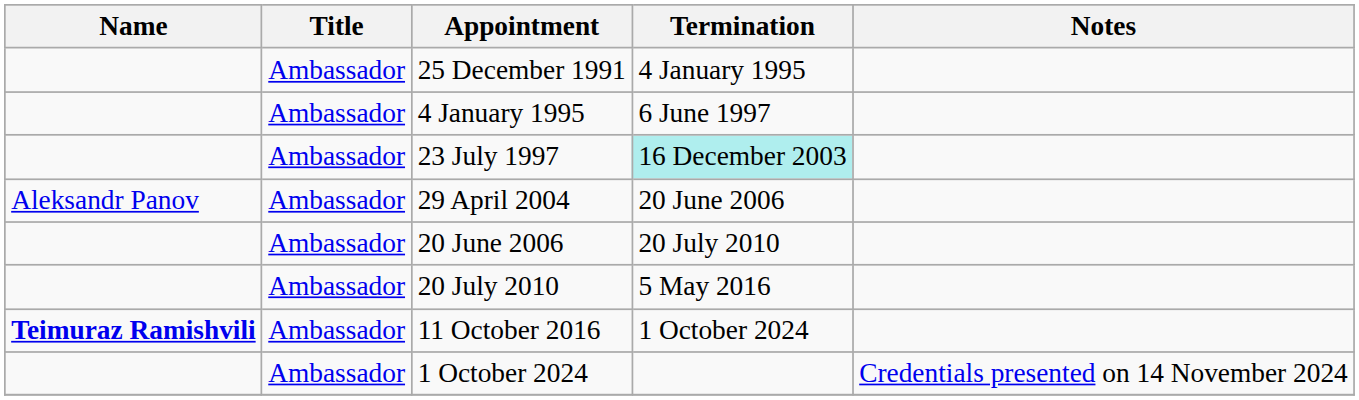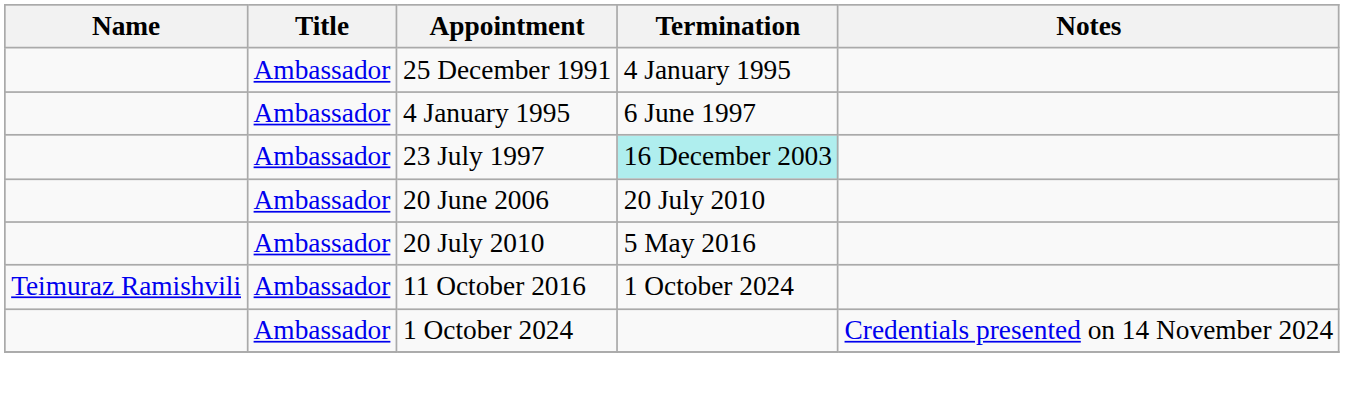 <table class="wikitable">
 <tr valign="middle">
 <th>Name</th>
 <th>Title</th>
 <th>Appointment</th>
 <th>Termination</th>
 <th>Notes</th>
 </tr>
 <tr>
 <td></td>
 <td><a href='#'>Ambassador</a></td>
 <td>25 December 1991</td>
 <td>4 January 1995</td>
 <td></td>
 </tr>
 <tr>
 <td></td>
 <td><a href='#'>Ambassador</a></td>
 <td>4 January 1995</td>
 <td>6 June 1997</td>
 <td></td>
 </tr>
 <tr>
 <td></td>
 <td><a href='#'>Ambassador</a></td>
 <td>23 July 1997</td>
 <td style="background: paleturquoise;">16 December 2003</td>
 <td></td>
 </tr>
 <tr>
-<td><a href='#'>Aleksandr Panov</a></td>
-<td><a href='#'>Ambassador</a></td>
-<td>29 April 2004</td>
-<td>20 June 2006</td>
-<td></td>
-</tr>
-<tr>
 <td></td>
 <td><a href='#'>Ambassador</a></td>
 <td>20 June 2006</td>
 <td>20 July 2010</td>
 <td></td>
 </tr>
 <tr>
 <td></td>
 <td><a href='#'>Ambassador</a></td>
 <td>20 July 2010</td>
 <td>5 May 2016</td>
 <td></td>
 </tr>
 <tr>
-<td><strong><a href='#'>Teimuraz Ramishvili</a></strong></td>
+<td><a href='#'>Teimuraz Ramishvili</a></td>
 <td><a href='#'>Ambassador</a></td>
 <td>11 October 2016</td>
 <td>1 October 2024</td>
 <td></td>
 </tr>
 <tr>
 <td></td>
 <td><a href='#'>Ambassador</a></td>
 <td>1 October 2024</td>
 <td></td>
 <td><a href='#'>Credentials presented</a> on 14 November 2024</td>
 </tr>
 <tr>
 </tr>
 </table>
